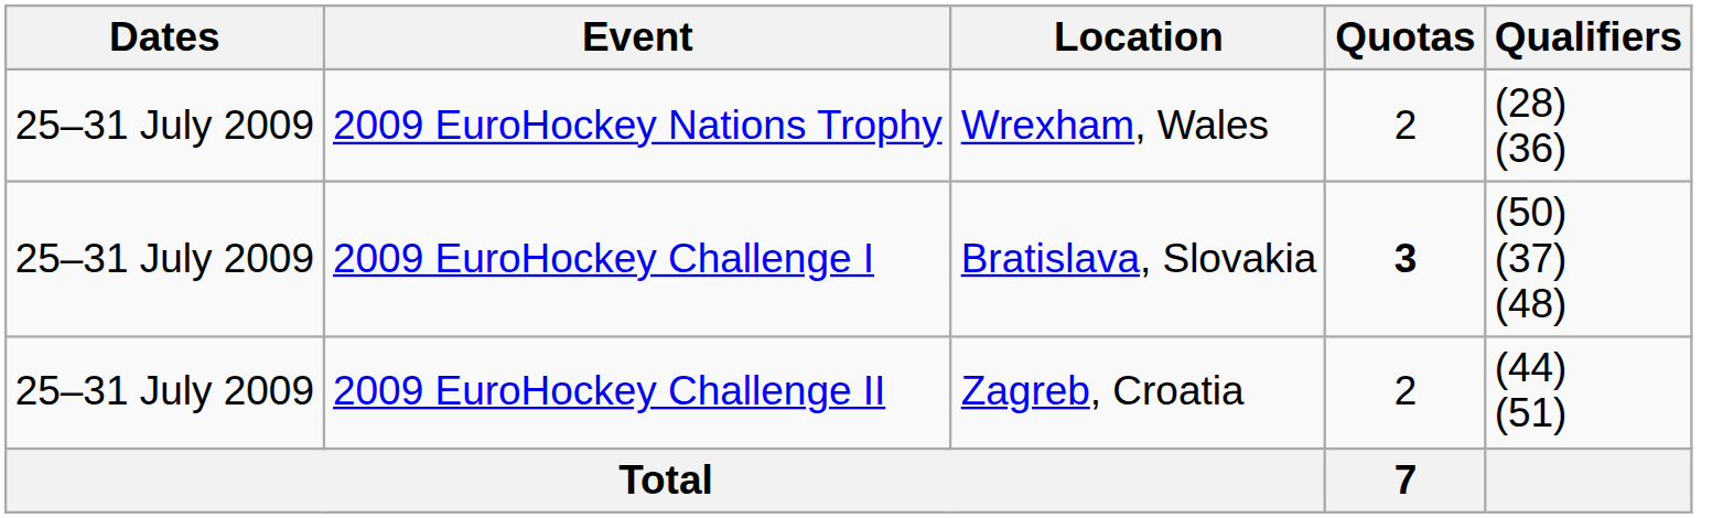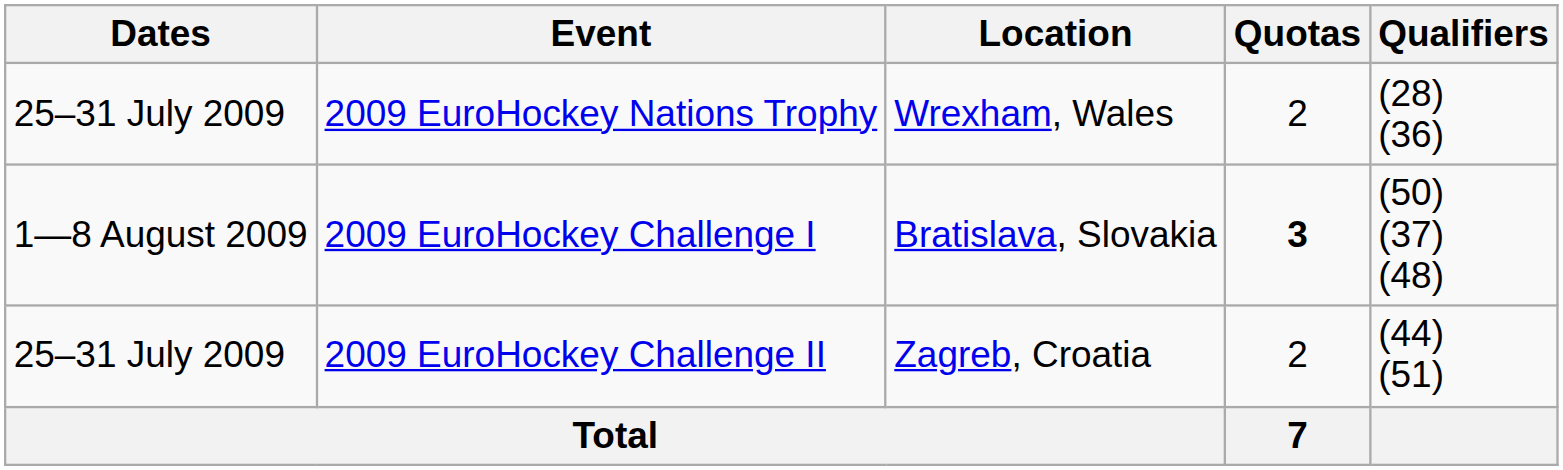 <table class=wikitable>
 <tr>
 <th>Dates</th>
 <th>Event</th>
 <th>Location</th>
 <th>Quotas</th>
 <th>Qualifiers</th>
 </tr>
 <tr>
 <td>25–31 July 2009</td>
 <td><a href='#'>2009 EuroHockey Nations Trophy</a></td>
 <td><a href='#'>Wrexham</a>, Wales</td>
 <td align=center>2</td>
 <td> (28)<br> (36)</td>
 </tr>
 <tr>
-<td>25–31 July 2009</td>
+<td>1—8 August 2009</td>
 <td><a href='#'>2009 EuroHockey Challenge I</a></td>
 <td><a href='#'>Bratislava</a>, Slovakia</td>
 <td align=center><strong>3</strong></td>
 <td> (50)<br> (37)<br> (48)</td>
 </tr>
 <tr>
 <td>25–31 July 2009</td>
 <td><a href='#'>2009 EuroHockey Challenge II</a></td>
 <td><a href='#'>Zagreb</a>, Croatia</td>
 <td align=center>2</td>
 <td> (44)<br> (51)</td>
 </tr>
 <tr>
 <th colspan="3">Total</th>
 <th>7</th>
 <th></th>
 </tr>
 </table>
